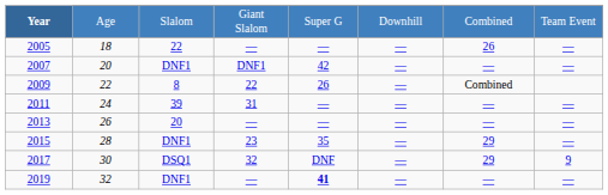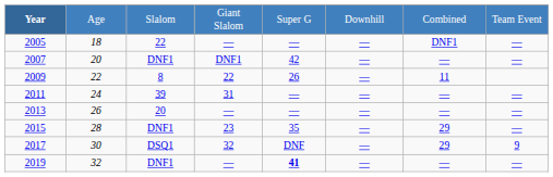 <table class="wikitable" style="font-size:95%; text-align:center; border:grey solid 1px; border-collapse:collapse;" width="50%">
 <tr style="background-color:#369; color:white;">
 <td rowspan="2" colspan="1" width="5%"><strong>Year</strong></td>
 </tr>
 <tr style="background-color:#4180be; color:white;">
 <td width="5%">Age</td>
 <td width="5%">Slalom</td>
 <td width="5%">Giant<br>Slalom</td>
 <td width="5%">Super G</td>
 <td width="5%">Downhill</td>
 <td width="5%">Combined</td>
 <td width="5%">Team Event</td>
 </tr>
 <tr style="background-color:#8CB2D8; color:white;">
 </tr>
 <tr>
 <td><a href='#'>2005</a></td>
 <td><em>18</em></td>
 <td><a href='#'>22</a></td>
 <td><a href='#'>—</a></td>
 <td><a href='#'>—</a></td>
 <td><a href='#'>—</a></td>
-<td><a href='#'>26</a></td>
+<td><a href='#'>DNF1</a></td>
 <td><a href='#'>—</a></td>
 </tr>
 <tr>
 <td><a href='#'>2007</a></td>
 <td><em>20</em></td>
 <td><a href='#'>DNF1</a></td>
 <td><a href='#'>DNF1</a></td>
 <td><a href='#'>42</a></td>
 <td><a href='#'>—</a></td>
 <td><a href='#'>—</a></td>
 <td><a href='#'>—</a></td>
 </tr>
 <tr>
 <td><a href='#'>2009</a></td>
 <td><em>22</em></td>
 <td><a href='#'>8</a></td>
 <td><a href='#'>22</a></td>
 <td><a href='#'>26</a></td>
 <td><a href='#'>—</a></td>
-<td width="5%">Combined</td>
+<td><a href='#'>11</a></td>
 <td></td>
 </tr>
 <tr>
 <td><a href='#'>2011</a></td>
 <td><em>24</em></td>
 <td><a href='#'>39</a></td>
 <td><a href='#'>31</a></td>
 <td><a href='#'>—</a></td>
 <td><a href='#'>—</a></td>
 <td><a href='#'>—</a></td>
 <td><a href='#'>—</a></td>
 </tr>
 <tr>
 <td><a href='#'>2013</a></td>
 <td><em>26</em></td>
 <td><a href='#'>20</a></td>
 <td><a href='#'>—</a></td>
 <td><a href='#'>—</a></td>
 <td><a href='#'>—</a></td>
 <td><a href='#'>—</a></td>
 <td><a href='#'>—</a></td>
 </tr>
 <tr>
 <td><a href='#'>2015</a></td>
 <td><em>28</em></td>
 <td><a href='#'>DNF1</a></td>
 <td><a href='#'>23</a></td>
 <td><a href='#'>35</a></td>
 <td><a href='#'>—</a></td>
 <td><a href='#'>29</a></td>
 <td><a href='#'>—</a></td>
 </tr>
 <tr>
 <td><a href='#'>2017</a></td>
 <td><em>30</em></td>
 <td><a href='#'>DSQ1</a></td>
 <td><a href='#'>32</a></td>
 <td><a href='#'>DNF</a></td>
 <td><a href='#'>—</a></td>
 <td><a href='#'>29</a></td>
 <td><a href='#'>9</a></td>
 </tr>
 <tr>
 <td><a href='#'>2019</a></td>
 <td><em>32</em></td>
 <td><a href='#'>DNF1</a></td>
 <td><a href='#'>—</a></td>
 <td><strong><a href='#'>41</a></strong></td>
 <td><a href='#'>—</a></td>
 <td><a href='#'>—</a></td>
 <td><a href='#'>—</a></td>
 </tr>
 </table>
